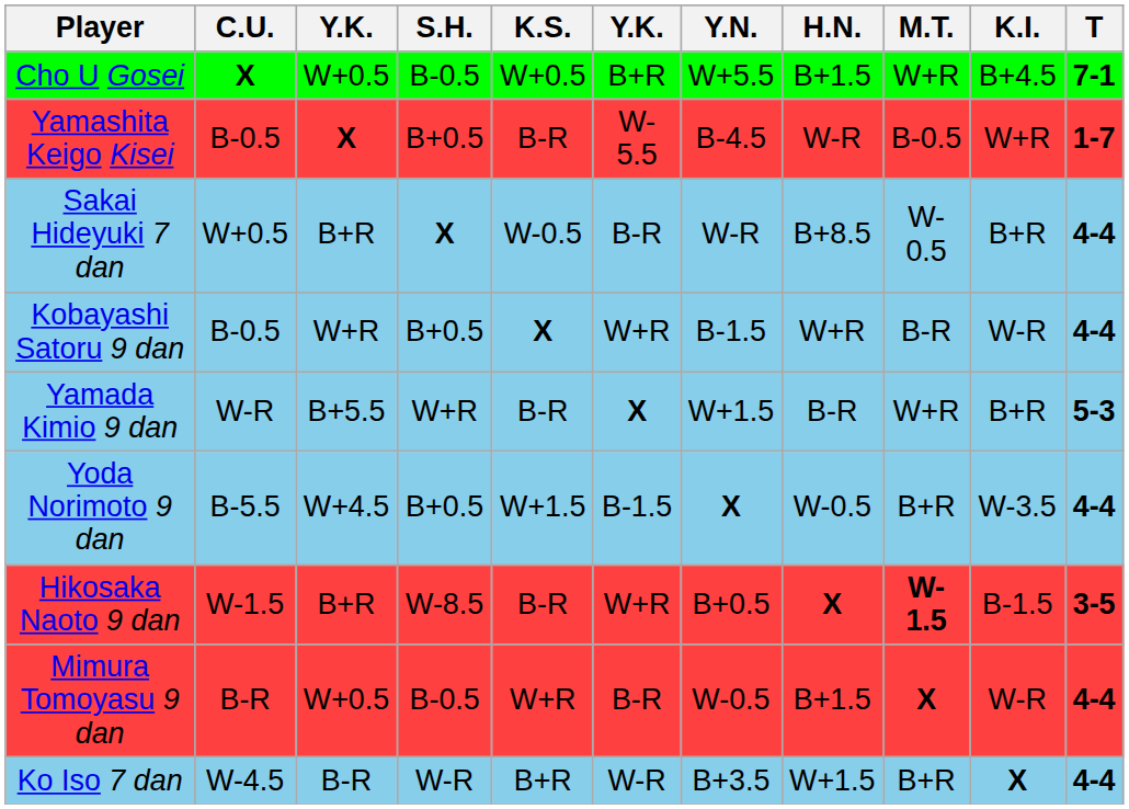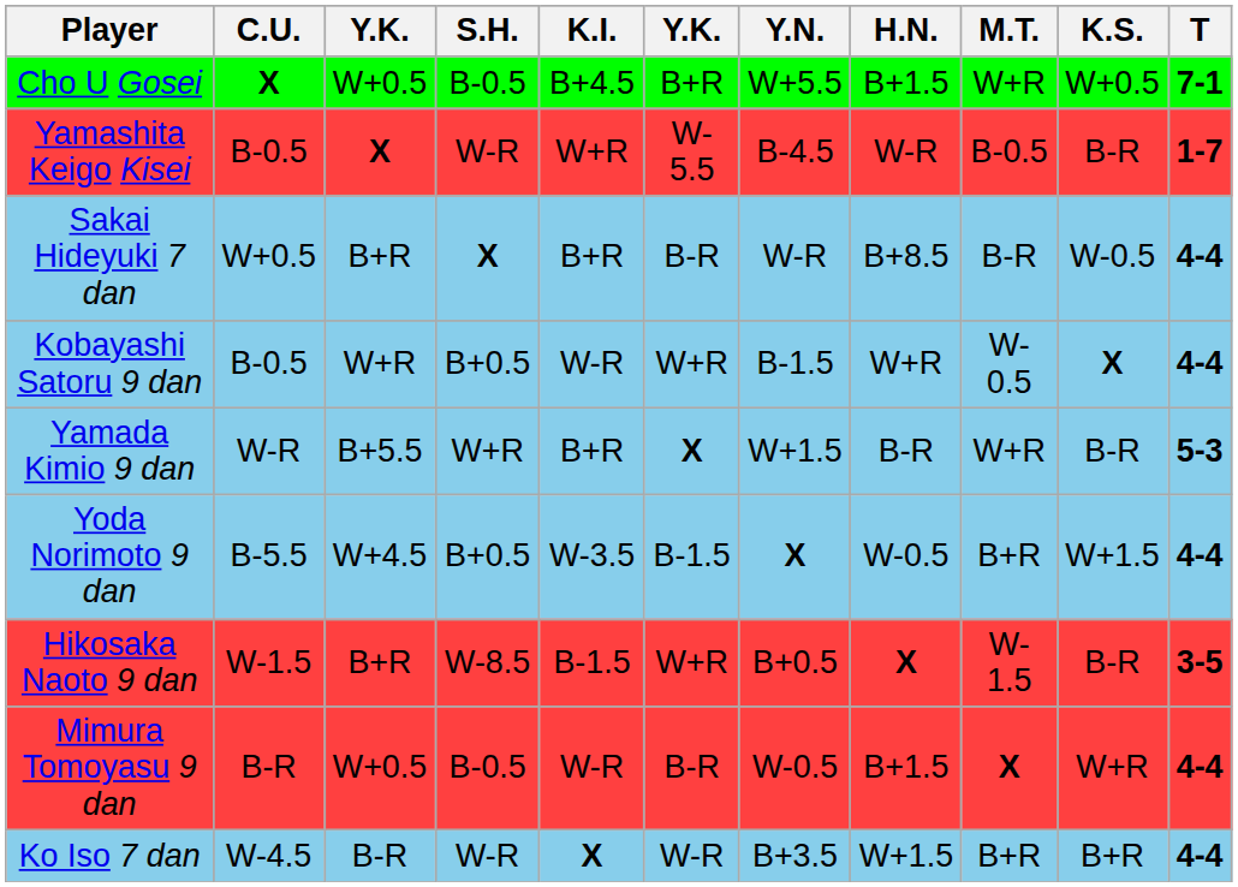 <table class="wikitable" style="text-align:center;">
 <tr>
 <th width=150>Player</th>
 <th width=50>C.U.</th>
 <th width=50>Y.K.</th>
 <th width=50>S.H.</th>
-<th width=50>K.S.</th>
+<th width=50>K.I.</th>
 <th width=50>Y.K.</th>
 <th width=50>Y.N.</th>
 <th width=50>H.N.</th>
 <th width=50>M.T.</th>
-<th width=50>K.I.</th>
+<th width=50>K.S.</th>
 <th width=50>T</th>
 </tr>
 <tr style="background:lime;">
 <td><a href='#'>Cho U</a> <em><a href='#'>Gosei</a></em></td>
 <td><strong>X</strong></td>
 <td>W+0.5</td>
 <td>B-0.5</td>
-<td>W+0.5</td>
+<td>B+4.5</td>
 <td>B+R</td>
 <td>W+5.5</td>
 <td>B+1.5</td>
 <td>W+R</td>
-<td>B+4.5</td>
+<td>W+0.5</td>
 <td><strong>7-1</strong></td>
 </tr>
 <tr style="background:#ff4040;">
 <td><a href='#'>Yamashita Keigo</a> <em><a href='#'>Kisei</a></em></td>
 <td>B-0.5</td>
 <td><strong>X</strong></td>
-<td>B+0.5</td>
-<td>B-R</td>
+<td>W-R</td>
+<td>W+R</td>
 <td>W-5.5</td>
 <td>B-4.5</td>
 <td>W-R</td>
 <td>B-0.5</td>
-<td>W+R</td>
+<td>B-R</td>
 <td><strong>1-7</strong></td>
 </tr>
 <tr style="background:skyblue;">
 <td><a href='#'>Sakai Hideyuki</a> <em>7 dan</em></td>
 <td>W+0.5</td>
 <td>B+R</td>
 <td><strong>X</strong></td>
-<td>W-0.5</td>
+<td>B+R</td>
 <td>B-R</td>
 <td>W-R</td>
 <td>B+8.5</td>
+<td>B-R</td>
 <td>W-0.5</td>
-<td>B+R</td>
 <td><strong>4-4</strong></td>
 </tr>
 <tr style="background:skyblue;">
 <td><a href='#'>Kobayashi Satoru</a> <em>9 dan</em></td>
 <td>B-0.5</td>
 <td>W+R</td>
 <td>B+0.5</td>
-<td><strong>X</strong></td>
+<td>W-R</td>
 <td>W+R</td>
 <td>B-1.5</td>
 <td>W+R</td>
-<td>B-R</td>
-<td>W-R</td>
+<td>W-0.5</td>
+<td><strong>X</strong></td>
 <td><strong>4-4</strong></td>
 </tr>
 <tr style="background:skyblue;">
 <td><a href='#'>Yamada Kimio</a> <em>9 dan</em></td>
 <td>W-R</td>
 <td>B+5.5</td>
 <td>W+R</td>
-<td>B-R</td>
+<td>B+R</td>
 <td><strong>X</strong></td>
 <td>W+1.5</td>
 <td>B-R</td>
 <td>W+R</td>
-<td>B+R</td>
+<td>B-R</td>
 <td><strong>5-3</strong></td>
 </tr>
 <tr style="background:skyblue;">
 <td><a href='#'>Yoda Norimoto</a> <em>9 dan</em></td>
 <td>B-5.5</td>
 <td>W+4.5</td>
 <td>B+0.5</td>
-<td>W+1.5</td>
+<td>W-3.5</td>
 <td>B-1.5</td>
 <td><strong>X</strong></td>
 <td>W-0.5</td>
 <td>B+R</td>
-<td>W-3.5</td>
+<td>W+1.5</td>
 <td><strong>4-4</strong></td>
 </tr>
 <tr style="background:#ff4040;">
 <td><a href='#'>Hikosaka Naoto</a> <em>9 dan</em></td>
 <td>W-1.5</td>
 <td>B+R</td>
 <td>W-8.5</td>
-<td>B-R</td>
+<td>B-1.5</td>
 <td>W+R</td>
 <td>B+0.5</td>
 <td><strong>X</strong></td>
-<td><strong>W-1.5</strong></td>
-<td>B-1.5</td>
+<td>W-1.5</td>
+<td>B-R</td>
 <td><strong>3-5</strong></td>
 </tr>
 <tr style="background:#ff4040;">
 <td><a href='#'>Mimura Tomoyasu</a> <em>9 dan</em></td>
 <td>B-R</td>
 <td>W+0.5</td>
 <td>B-0.5</td>
-<td>W+R</td>
+<td>W-R</td>
 <td>B-R</td>
 <td>W-0.5</td>
 <td>B+1.5</td>
 <td><strong>X</strong></td>
-<td>W-R</td>
+<td>W+R</td>
 <td><strong>4-4</strong></td>
 </tr>
 <tr style="background:skyblue;">
 <td><a href='#'>Ko Iso</a> <em>7 dan</em></td>
 <td>W-4.5</td>
 <td>B-R</td>
 <td>W-R</td>
-<td>B+R</td>
+<td><strong>X</strong></td>
 <td>W-R</td>
 <td>B+3.5</td>
 <td>W+1.5</td>
 <td>B+R</td>
-<td><strong>X</strong></td>
+<td>B+R</td>
 <td><strong>4-4</strong></td>
 </tr>
 </table>
